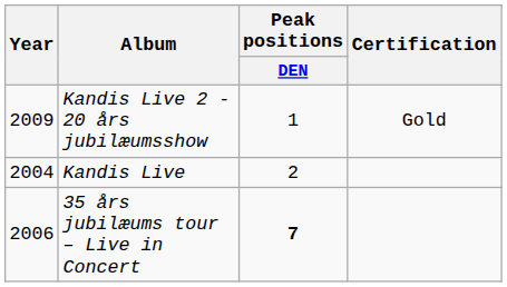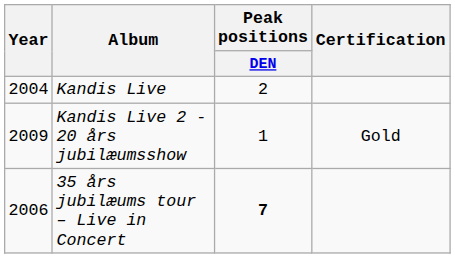 <table class="wikitable">
 <tr>
 <th align="center" rowspan="2" width="10">Year</th>
 <th align="center" rowspan="2" width="120">Album</th>
 <th align="center" colspan="1" width="20">Peak positions</th>
 <th align="center" rowspan="2" width="70">Certification</th>
 </tr>
 <tr>
 <th scope="col" style="width:3em;font-size:90%;"><a href='#'>DEN</a><br></th>
 </tr>
 <tr>
+<td style="text-align:center;">2004</td>
+<td><em>Kandis Live</em></td>
+<td style="text-align:center;">2</td>
+<td style="text-align:center;"></td>
+</tr>
+<tr>
 <td style="text-align:center;">2009</td>
 <td><em>Kandis Live 2 - 20 års jubilæumsshow</em></td>
 <td style="text-align:center;">1</td>
 <td style="text-align:center;">Gold</td>
-</tr>
-<tr>
-<td style="text-align:center;">2004</td>
-<td><em>Kandis Live</em></td>
-<td style="text-align:center;">2</td>
-<td style="text-align:center;"></td>
 </tr>
 <tr>
 <td style="text-align:center;">2006</td>
 <td><em>35 års jubilæums tour – Live in Concert</em></td>
 <td style="text-align:center;"><strong>7<br></strong></td>
 <td></td>
 </tr>
 </table>
